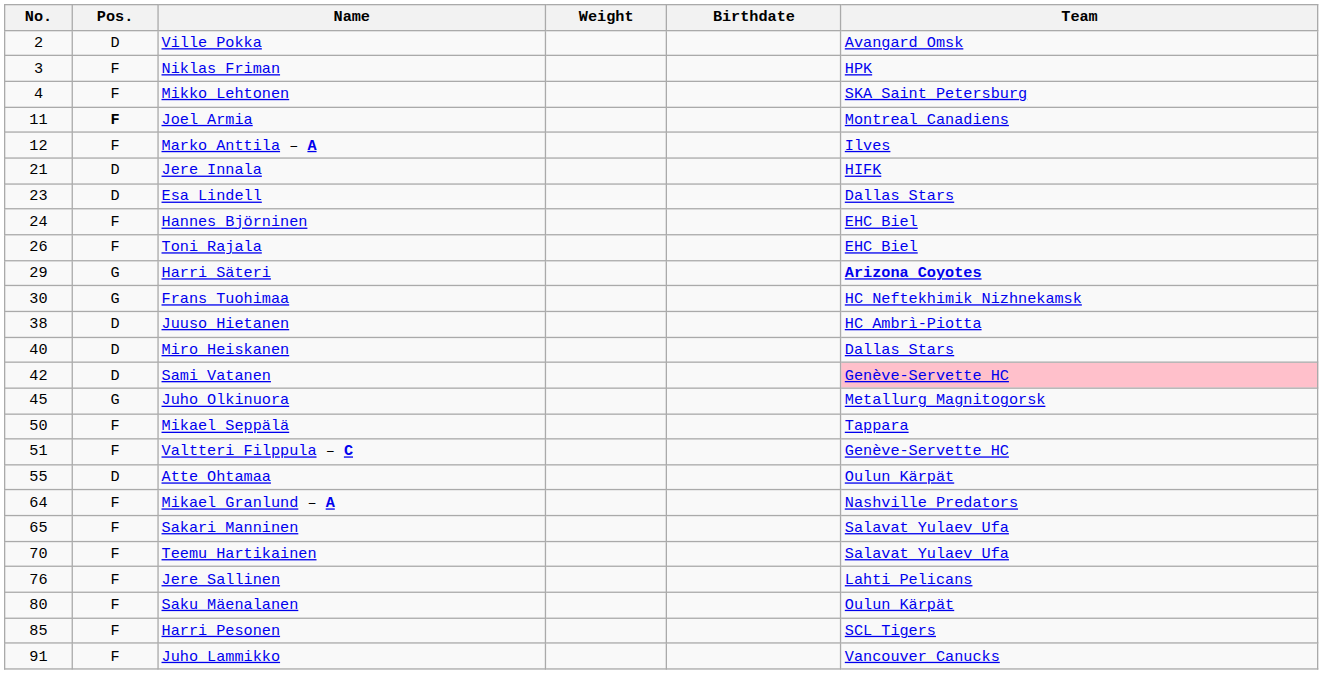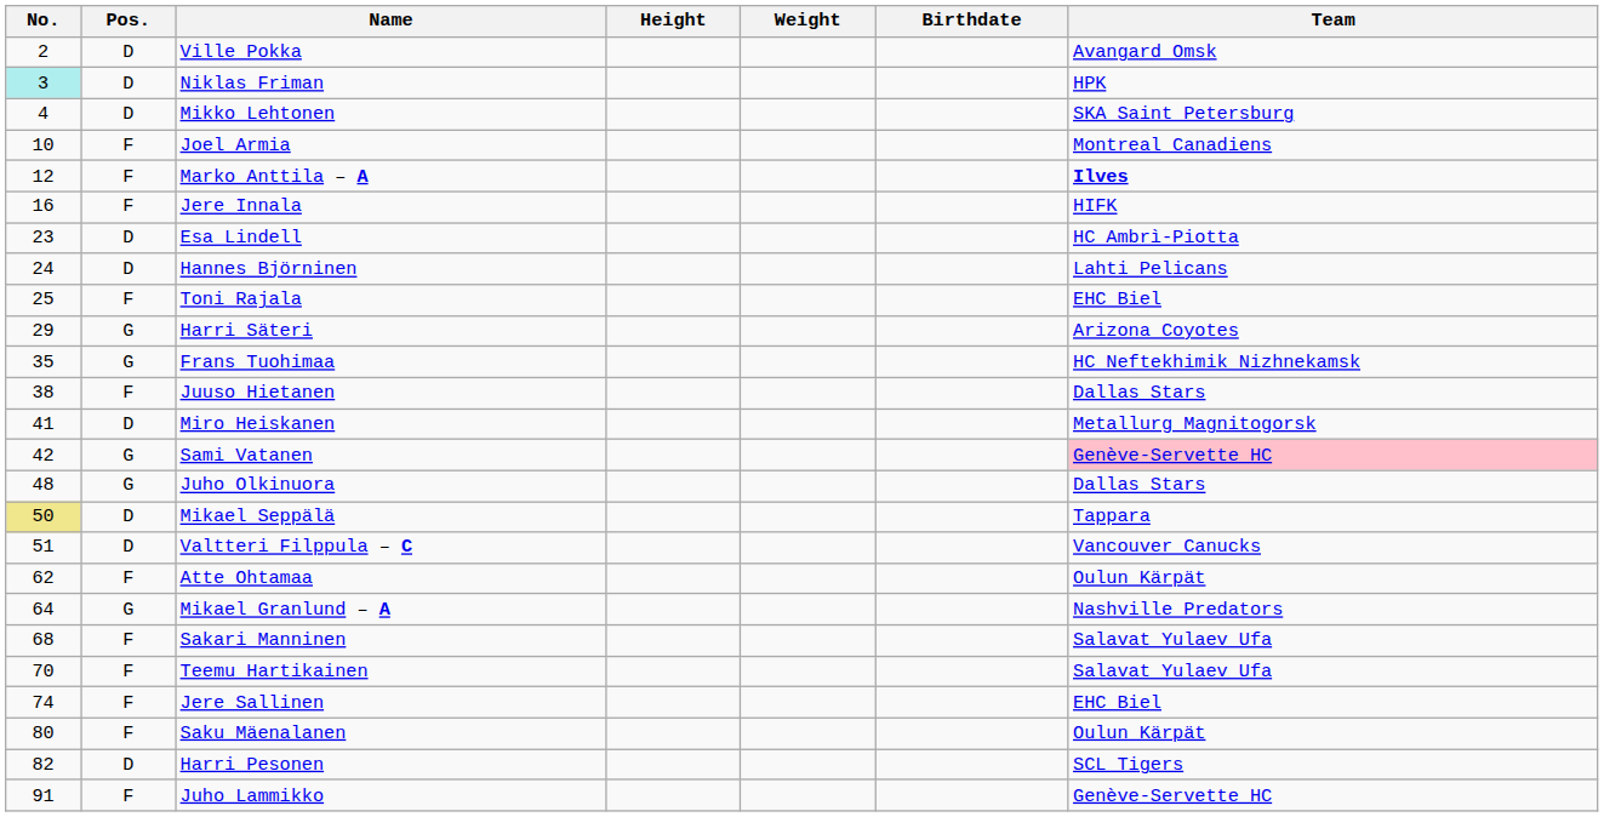 <table class="wikitable sortable" width="80%" style="font-size: 90%; text-align: center;">
 <tr>
 <th>No.</th>
 <th>Pos.</th>
 <th>Name</th>
+<th>Height</th>
 <th>Weight</th>
 <th>Birthdate</th>
 <th>Team</th>
 </tr>
 <tr>
 <td>2</td>
 <td>D</td>
 <td align=left><a href='#'>Ville Pokka</a></td>
 <td></td>
 <td></td>
+<td></td>
 <td style="text-align:left;"> <a href='#'>Avangard Omsk</a></td>
 </tr>
 <tr>
-<td>3</td>
-<td>F</td>
+<td style="background: paleturquoise;">3</td>
+<td>D</td>
 <td align=left><a href='#'>Niklas Friman</a></td>
+<td></td>
 <td></td>
 <td></td>
 <td align=left> <a href='#'>HPK</a></td>
 </tr>
 <tr>
 <td>4</td>
-<td>F</td>
+<td>D</td>
 <td align=left><a href='#'>Mikko Lehtonen</a></td>
+<td></td>
 <td></td>
 <td></td>
 <td align=left> <a href='#'>SKA Saint Petersburg</a></td>
 </tr>
 <tr>
-<td>11</td>
-<td><strong>F</strong></td>
+<td>10</td>
+<td>F</td>
 <td align=left><a href='#'>Joel Armia</a></td>
+<td></td>
 <td></td>
 <td></td>
 <td align=left> <a href='#'>Montreal Canadiens</a></td>
 </tr>
 <tr>
 <td>12</td>
 <td>F</td>
 <td align=left><a href='#'>Marko Anttila</a> – <strong><a href='#'>A</a></strong></td>
 <td></td>
 <td></td>
-<td style="text-align:left;"> <a href='#'>Ilves</a></td>
+<td></td>
+<td style="text-align:left;"><strong> <a href='#'>Ilves</a></strong></td>
 </tr>
 <tr>
-<td>21</td>
-<td>D</td>
+<td>16</td>
+<td>F</td>
 <td align=left><a href='#'>Jere Innala</a></td>
+<td></td>
 <td></td>
 <td></td>
 <td style="text-align:left;"> <a href='#'>HIFK</a></td>
 </tr>
 <tr>
 <td>23</td>
 <td>D</td>
 <td align=left><a href='#'>Esa Lindell</a></td>
 <td></td>
 <td></td>
-<td style="text-align:left;"> <a href='#'>Dallas Stars</a></td>
+<td></td>
+<td align=left> <a href='#'>HC Ambrì-Piotta</a></td>
 </tr>
 <tr>
 <td>24</td>
-<td>F</td>
+<td>D</td>
 <td align=left><a href='#'>Hannes Björninen</a></td>
 <td></td>
 <td></td>
-<td style="text-align:left;"> <a href='#'>EHC Biel</a></td>
+<td></td>
+<td style="text-align:left;"> <a href='#'>Lahti Pelicans</a></td>
 </tr>
 <tr>
-<td>26</td>
+<td>25</td>
 <td>F</td>
 <td align=left><a href='#'>Toni Rajala</a></td>
+<td></td>
 <td></td>
 <td></td>
 <td align=left> <a href='#'>EHC Biel</a></td>
 </tr>
 <tr>
 <td>29</td>
 <td>G</td>
 <td align=left><a href='#'>Harri Säteri</a></td>
 <td></td>
 <td></td>
-<td style="text-align:left;"><strong> <a href='#'>Arizona Coyotes</a></strong></td>
+<td></td>
+<td style="text-align:left;"> <a href='#'>Arizona Coyotes</a></td>
 </tr>
 <tr>
-<td>30</td>
+<td>35</td>
 <td>G</td>
 <td align=left><a href='#'>Frans Tuohimaa</a></td>
+<td></td>
 <td></td>
 <td></td>
 <td align=left> <a href='#'>HC Neftekhimik Nizhnekamsk</a></td>
 </tr>
 <tr>
 <td>38</td>
-<td>D</td>
+<td>F</td>
 <td align=left><a href='#'>Juuso Hietanen</a></td>
 <td></td>
-<td></td>
-<td align=left> <a href='#'>HC Ambrì-Piotta</a></td>
-</tr>
-<tr>
-<td>40</td>
-<td>D</td>
-<td align=left><a href='#'>Miro Heiskanen</a></td>
 <td></td>
 <td></td>
 <td style="text-align:left;"> <a href='#'>Dallas Stars</a></td>
 </tr>
 <tr>
+<td>41</td>
+<td>D</td>
+<td align=left><a href='#'>Miro Heiskanen</a></td>
+<td></td>
+<td></td>
+<td></td>
+<td style="text-align:left;"> <a href='#'>Metallurg Magnitogorsk</a></td>
+</tr>
+<tr>
 <td>42</td>
-<td>D</td>
+<td>G</td>
 <td align=left><a href='#'>Sami Vatanen</a></td>
+<td></td>
 <td></td>
 <td></td>
 <td align=left style="background: pink;"> <a href='#'>Genève-Servette HC</a></td>
 </tr>
 <tr>
-<td>45</td>
+<td>48</td>
 <td>G</td>
 <td align=left><a href='#'>Juho Olkinuora</a></td>
 <td></td>
 <td></td>
-<td style="text-align:left;"> <a href='#'>Metallurg Magnitogorsk</a></td>
+<td></td>
+<td style="text-align:left;"> <a href='#'>Dallas Stars</a></td>
 </tr>
 <tr>
-<td>50</td>
-<td>F</td>
+<td style="background: khaki;">50</td>
+<td>D</td>
 <td align=left><a href='#'>Mikael Seppälä</a></td>
+<td></td>
 <td></td>
 <td></td>
 <td style="text-align:left;"> <a href='#'>Tappara</a></td>
 </tr>
 <tr>
 <td>51</td>
-<td>F</td>
+<td>D</td>
 <td align=left><a href='#'>Valtteri Filppula</a> – <strong><a href='#'>C</a></strong></td>
 <td></td>
 <td></td>
-<td align=left> <a href='#'>Genève-Servette HC</a></td>
+<td></td>
+<td align=left> <a href='#'>Vancouver Canucks</a></td>
 </tr>
 <tr>
-<td>55</td>
-<td>D</td>
+<td>62</td>
+<td>F</td>
 <td align=left><a href='#'>Atte Ohtamaa</a></td>
+<td></td>
 <td></td>
 <td></td>
 <td style="text-align:left;"> <a href='#'>Oulun Kärpät</a></td>
 </tr>
 <tr>
 <td>64</td>
-<td>F</td>
+<td>G</td>
 <td align=left><a href='#'>Mikael Granlund</a> – <strong><a href='#'>A</a></strong></td>
+<td></td>
 <td></td>
 <td></td>
 <td style="text-align:left;"> <a href='#'>Nashville Predators</a></td>
 </tr>
 <tr>
-<td>65</td>
+<td>68</td>
 <td>F</td>
 <td align=left><a href='#'>Sakari Manninen</a></td>
+<td></td>
 <td></td>
 <td></td>
 <td align=left> <a href='#'>Salavat Yulaev Ufa</a></td>
 </tr>
 <tr>
 <td>70</td>
 <td>F</td>
 <td align=left><a href='#'>Teemu Hartikainen</a></td>
 <td></td>
 <td></td>
+<td></td>
 <td align=left> <a href='#'>Salavat Yulaev Ufa</a></td>
 </tr>
 <tr>
-<td>76</td>
+<td>74</td>
 <td>F</td>
 <td align=left><a href='#'>Jere Sallinen</a></td>
 <td></td>
 <td></td>
-<td style="text-align:left;"> <a href='#'>Lahti Pelicans</a></td>
+<td></td>
+<td style="text-align:left;"> <a href='#'>EHC Biel</a></td>
 </tr>
 <tr>
 <td>80</td>
 <td>F</td>
 <td align=left><a href='#'>Saku Mäenalanen</a></td>
 <td></td>
 <td></td>
+<td></td>
 <td style="text-align:left;"> <a href='#'>Oulun Kärpät</a></td>
 </tr>
 <tr>
-<td>85</td>
-<td>F</td>
+<td>82</td>
+<td>D</td>
 <td align=left><a href='#'>Harri Pesonen</a></td>
+<td></td>
 <td></td>
 <td></td>
 <td align=left> <a href='#'>SCL Tigers</a></td>
 </tr>
 <tr>
 <td>91</td>
 <td>F</td>
 <td align=left><a href='#'>Juho Lammikko</a></td>
 <td></td>
 <td></td>
-<td align=left> <a href='#'>Vancouver Canucks</a></td>
+<td></td>
+<td align=left> <a href='#'>Genève-Servette HC</a></td>
 </tr>
 </table>
